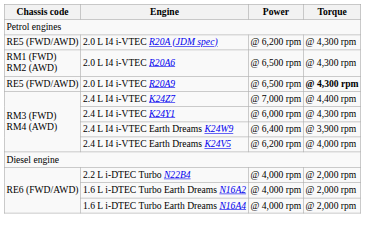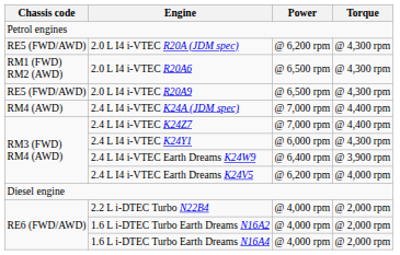 <table class="wikitable" style="text-align:left;">
 <tr>
 <th>Chassis code</th>
 <th>Engine</th>
 <th>Power</th>
 <th>Torque</th>
 </tr>
 <tr>
 <td colspan="4" >Petrol engines</td>
 </tr>
 <tr>
 <td>RE5 (FWD/AWD)</td>
 <td>2.0 L I4 i-VTEC <em><a href='#'>R20A (JDM spec)</a></em></td>
 <td> @ 6,200 rpm</td>
 <td> @ 4,300 rpm</td>
 </tr>
 <tr>
 <td>RM1 (FWD)<br>RM2 (AWD)</td>
 <td>2.0 L I4 i-VTEC <em><a href='#'>R20A6</a></em></td>
 <td> @ 6,500 rpm</td>
 <td> @ 4,300 rpm</td>
 </tr>
 <tr>
 <td>RE5 (FWD/AWD)</td>
 <td>2.0 L I4 i-VTEC <em><a href='#'>R20A9</a></em></td>
 <td> @ 6,500 rpm</td>
-<td><strong> @ 4,300 rpm</strong></td>
+<td> @ 4,300 rpm</td>
+</tr>
+<tr>
+<td>RM4 (AWD)</td>
+<td>2.4 L I4 i-VTEC <em><a href='#'>K24A (JDM spec)</a></em></td>
+<td> @ 7,000 rpm</td>
+<td> @ 4,400 rpm</td>
 </tr>
 <tr>
 <td rowspan="4">RM3 (FWD)<br>RM4 (AWD)</td>
 <td>2.4 L I4 i-VTEC <em><a href='#'>K24Z7</a></em></td>
 <td> @ 7,000 rpm</td>
 <td> @ 4,400 rpm</td>
 </tr>
 <tr>
 <td>2.4 L I4 i-VTEC <em><a href='#'>K24Y1</a></em></td>
 <td> @ 6,000 rpm</td>
 <td> @ 4,300 rpm</td>
 </tr>
 <tr>
 <td>2.4 L I4 i-VTEC Earth Dreams <em><a href='#'>K24W9</a></em></td>
 <td> @ 6,400 rpm</td>
 <td> @ 3,900 rpm</td>
 </tr>
 <tr>
 <td>2.4 L I4 i-VTEC Earth Dreams <em><a href='#'>K24V5</a></em></td>
 <td> @ 6,200 rpm</td>
 <td> @ 4,000 rpm</td>
 </tr>
 <tr>
 <td colspan="4" >Diesel engine</td>
 </tr>
 <tr>
 <td rowspan="3">RE6 (FWD/AWD)</td>
 <td>2.2 L i-DTEC Turbo <em><a href='#'>N22B4</a></em></td>
 <td> @ 4,000 rpm</td>
 <td> @ 2,000 rpm</td>
 </tr>
 <tr>
 <td>1.6 L i-DTEC Turbo Earth Dreams <em><a href='#'>N16A2</a></em></td>
 <td> @ 4,000 rpm</td>
 <td> @ 2,000 rpm</td>
 </tr>
 <tr>
 <td>1.6 L i-DTEC Turbo Earth Dreams <em><a href='#'>N16A4</a></em></td>
 <td> @ 4,000 rpm</td>
 <td> @ 2,000 rpm</td>
 </tr>
 </table>
